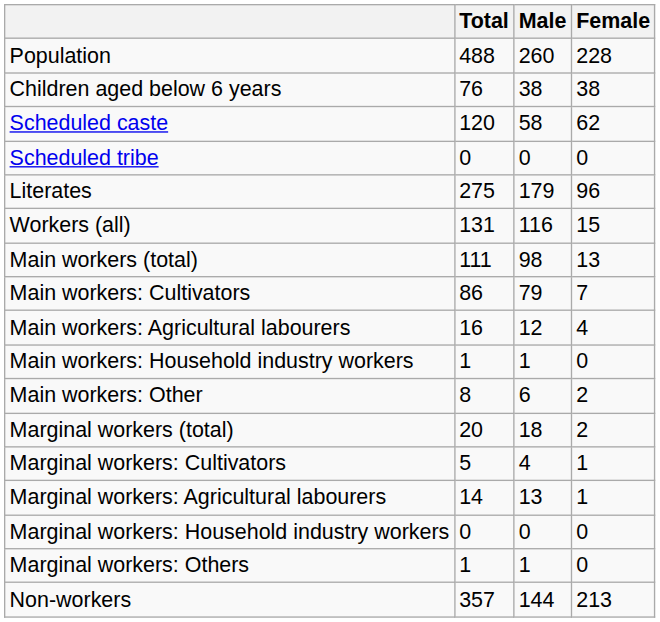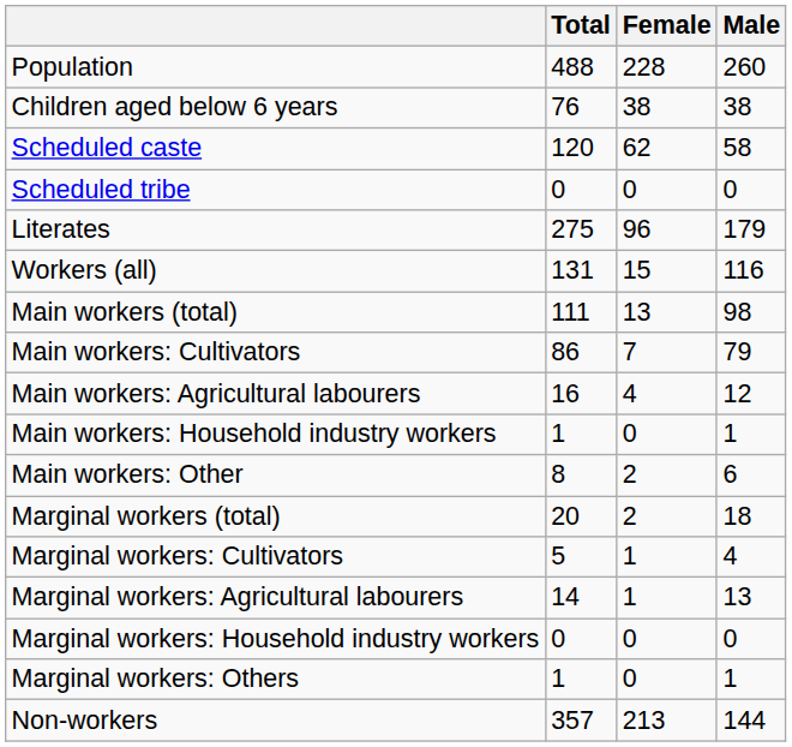 <table class="wikitable sortable">
 <tr>
 <th></th>
 <th>Total</th>
+<th>Female</th>
 <th>Male</th>
-<th>Female</th>
 </tr>
 <tr>
 <td>Population</td>
 <td>488</td>
+<td>228</td>
 <td>260</td>
-<td>228</td>
 </tr>
 <tr>
 <td>Children aged below 6 years</td>
 <td>76</td>
 <td>38</td>
 <td>38</td>
 </tr>
 <tr>
 <td><a href='#'>Scheduled caste</a></td>
 <td>120</td>
+<td>62</td>
 <td>58</td>
-<td>62</td>
 </tr>
 <tr>
 <td><a href='#'>Scheduled tribe</a></td>
 <td>0</td>
 <td>0</td>
 <td>0</td>
 </tr>
 <tr>
 <td>Literates</td>
 <td>275</td>
+<td>96</td>
 <td>179</td>
-<td>96</td>
 </tr>
 <tr>
 <td>Workers (all)</td>
 <td>131</td>
+<td>15</td>
 <td>116</td>
-<td>15</td>
 </tr>
 <tr>
 <td>Main workers (total)</td>
 <td>111</td>
+<td>13</td>
 <td>98</td>
-<td>13</td>
 </tr>
 <tr>
 <td>Main workers: Cultivators</td>
 <td>86</td>
+<td>7</td>
 <td>79</td>
-<td>7</td>
 </tr>
 <tr>
 <td>Main workers: Agricultural labourers</td>
 <td>16</td>
+<td>4</td>
 <td>12</td>
-<td>4</td>
 </tr>
 <tr>
 <td>Main workers: Household industry workers</td>
 <td>1</td>
+<td>0</td>
 <td>1</td>
-<td>0</td>
 </tr>
 <tr>
 <td>Main workers: Other</td>
 <td>8</td>
+<td>2</td>
 <td>6</td>
-<td>2</td>
 </tr>
 <tr>
 <td>Marginal workers (total)</td>
 <td>20</td>
+<td>2</td>
 <td>18</td>
-<td>2</td>
 </tr>
 <tr>
 <td>Marginal workers: Cultivators</td>
 <td>5</td>
+<td>1</td>
 <td>4</td>
-<td>1</td>
 </tr>
 <tr>
 <td>Marginal workers: Agricultural labourers</td>
 <td>14</td>
+<td>1</td>
 <td>13</td>
-<td>1</td>
 </tr>
 <tr>
 <td>Marginal workers: Household industry workers</td>
 <td>0</td>
 <td>0</td>
 <td>0</td>
 </tr>
 <tr>
 <td>Marginal workers: Others</td>
 <td>1</td>
+<td>0</td>
 <td>1</td>
-<td>0</td>
 </tr>
 <tr>
 <td>Non-workers</td>
 <td>357</td>
+<td>213</td>
 <td>144</td>
-<td>213</td>
 </tr>
 </table>
